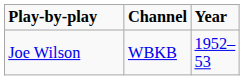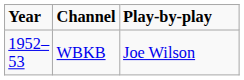 <table class="wikitable">
 <tr>
+<td width="40"><strong>Year</strong></td>
+<td width="40"><strong>Channel</strong></td>
 <td width="110"><strong>Play-by-play</strong></td>
-<td width="40"><strong>Channel</strong></td>
-<td width="40"><strong>Year</strong></td>
 </tr>
 <tr>
+<td><a href='#'>1952–53</a></td>
+<td><a href='#'>WBKB</a></td>
 <td><a href='#'>Joe Wilson</a></td>
-<td><a href='#'>WBKB</a></td>
-<td><a href='#'>1952–53</a></td>
 </tr>
 </table>
